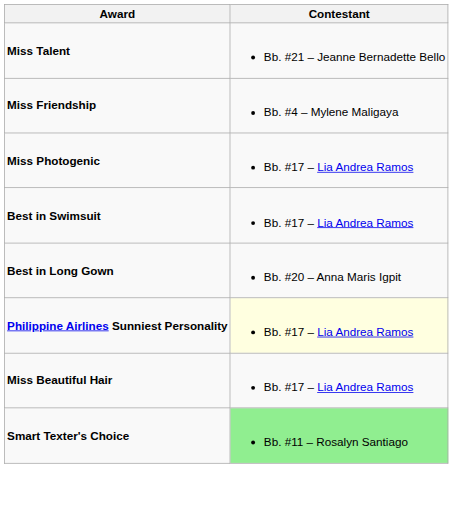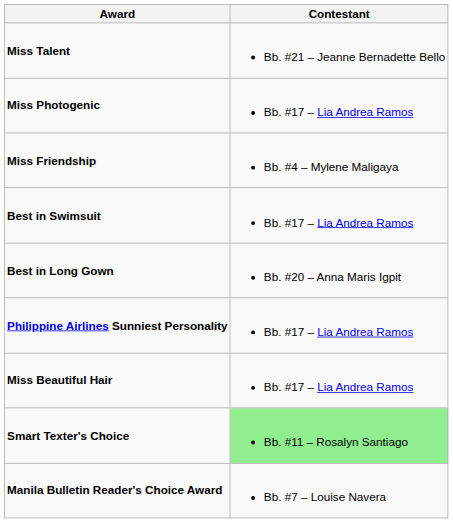 <table class="wikitable sortable" style="font-size: 95%;">
 <tr>
 <th>Award</th>
 <th>Contestant</th>
 </tr>
 <tr>
 <td><strong>Miss Talent</strong></td>
 <td><br><ul><li>Bb. #21 – Jeanne Bernadette Bello</li></ul></td>
 </tr>
 <tr>
+<td><strong>Miss Photogenic</strong></td>
+<td><br><ul><li>Bb. #17 – <a href='#'>Lia Andrea Ramos</a></li></ul></td>
+</tr>
+<tr>
 <td><strong>Miss Friendship</strong></td>
 <td><br><ul><li>Bb. #4 – Mylene Maligaya</li></ul></td>
-</tr>
-<tr>
-<td><strong>Miss Photogenic</strong></td>
-<td><br><ul><li>Bb. #17 – <a href='#'>Lia Andrea Ramos</a></li></ul></td>
 </tr>
 <tr>
 <td><strong>Best in Swimsuit</strong></td>
 <td><br><ul><li>Bb. #17 – <a href='#'>Lia Andrea Ramos</a></li></ul></td>
 </tr>
 <tr>
 <td><strong>Best in Long Gown</strong></td>
 <td><br><ul><li>Bb. #20 – Anna Maris Igpit</li></ul></td>
 </tr>
 <tr>
 <td><strong><a href='#'>Philippine Airlines</a> Sunniest Personality</strong></td>
-<td style="background: lightyellow;"><br><ul><li>Bb. #17 – <a href='#'>Lia Andrea Ramos</a></li></ul></td>
+<td><br><ul><li>Bb. #17 – <a href='#'>Lia Andrea Ramos</a></li></ul></td>
 </tr>
 <tr>
 <td><strong>Miss Beautiful Hair</strong></td>
 <td><br><ul><li>Bb. #17 – <a href='#'>Lia Andrea Ramos</a></li></ul></td>
 </tr>
 <tr>
 <td><strong>Smart Texter's Choice </strong></td>
 <td style="background: lightgreen;"><br><ul><li>Bb. #11 – Rosalyn Santiago</li></ul></td>
 </tr>
+<tr>
+<td><strong>Manila Bulletin Reader's Choice Award</strong></td>
+<td><br><ul><li>Bb. #7 – Louise Navera</li></ul></td>
+</tr>
 </table>
